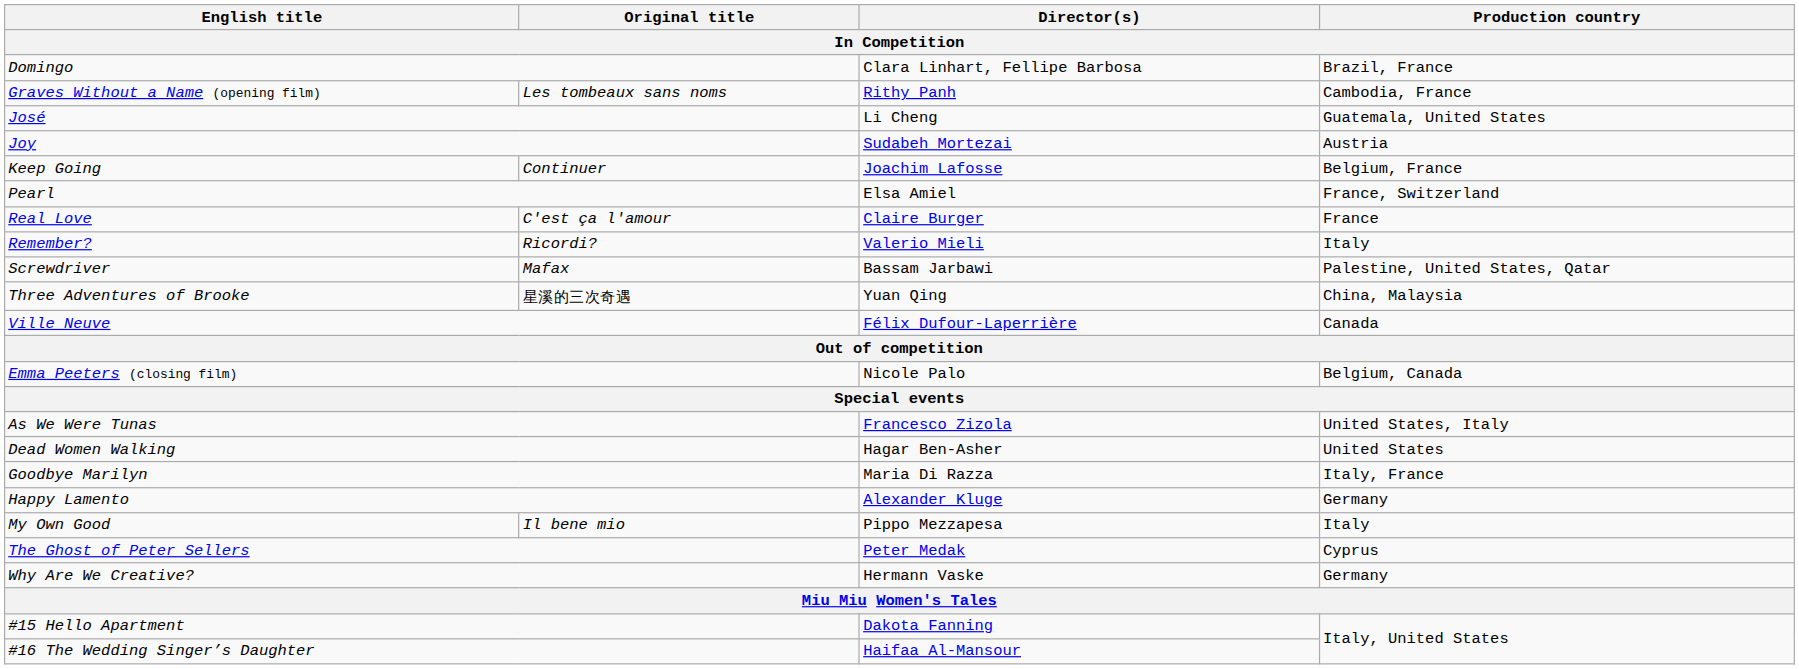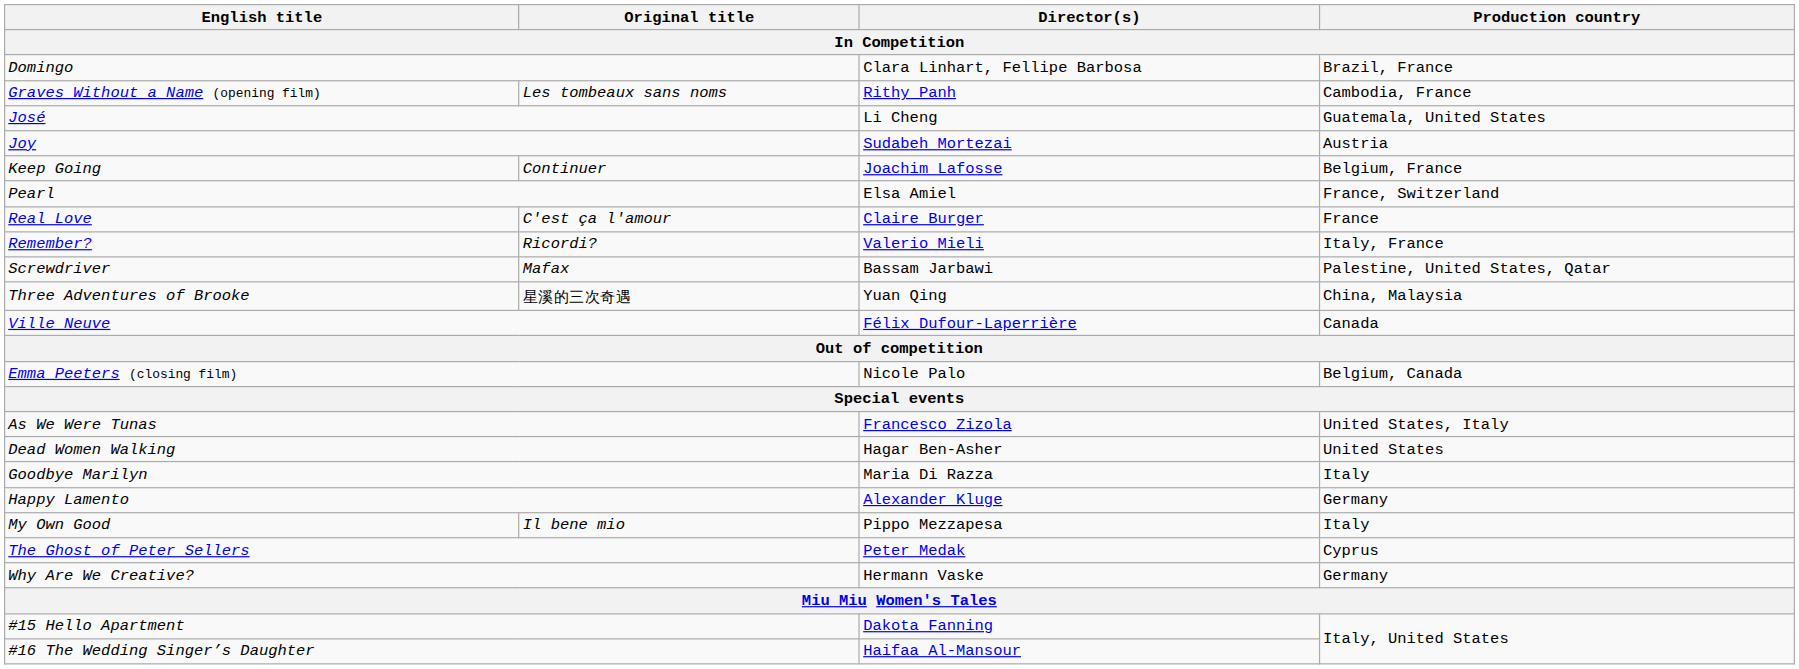 <table class="wikitable" style="width:95%; margin-top:2px; margin-bottom:0px">
 <tr>
 <th>English title</th>
 <th>Original title</th>
 <th>Director(s)</th>
 <th>Production country</th>
 </tr>
 <tr>
 <th colspan="4">In Competition</th>
 </tr>
 <tr>
 <td colspan=2><em>Domingo</em></td>
 <td>Clara Linhart, Fellipe Barbosa</td>
 <td>Brazil, France</td>
 </tr>
 <tr>
 <td><em><a href='#'>Graves Without a Name</a></em>  <small>(opening film)</small></td>
 <td><em>Les tombeaux sans noms</em></td>
 <td><a href='#'>Rithy Panh</a></td>
 <td>Cambodia, France</td>
 </tr>
 <tr>
 <td colspan=2><em><a href='#'>José</a></em></td>
 <td>Li Cheng</td>
 <td>Guatemala, United States</td>
 </tr>
 <tr>
 <td colspan=2><em><a href='#'>Joy</a></em></td>
 <td><a href='#'>Sudabeh Mortezai</a></td>
 <td>Austria</td>
 </tr>
 <tr>
 <td><em>Keep Going</em></td>
 <td><em>Continuer</em></td>
 <td><a href='#'>Joachim Lafosse</a></td>
 <td>Belgium, France</td>
 </tr>
 <tr>
 <td colspan=2><em>Pearl</em></td>
 <td>Elsa Amiel</td>
 <td>France, Switzerland</td>
 </tr>
 <tr>
 <td><em><a href='#'>Real Love</a></em></td>
 <td><em>C'est ça l'amour</em></td>
 <td><a href='#'>Claire Burger</a></td>
 <td>France</td>
 </tr>
 <tr>
 <td><em><a href='#'>Remember?</a></em></td>
 <td><em>Ricordi?</em></td>
 <td><a href='#'>Valerio Mieli</a></td>
-<td>Italy</td>
+<td>Italy, France</td>
 </tr>
 <tr>
 <td><em>Screwdriver</em></td>
 <td><em>Mafax</em></td>
 <td>Bassam Jarbawi</td>
 <td>Palestine, United States, Qatar</td>
 </tr>
 <tr>
 <td><em>Three Adventures of Brooke</em></td>
 <td>星溪的三次奇遇</td>
 <td>Yuan Qing</td>
 <td>China, Malaysia</td>
 </tr>
 <tr>
 <td colspan=2><em><a href='#'>Ville Neuve</a></em></td>
 <td><a href='#'>Félix Dufour-Laperrière</a></td>
 <td>Canada</td>
 </tr>
 <tr>
 <th colspan="4">Out of competition</th>
 </tr>
 <tr>
 <td colspan=2><em><a href='#'>Emma Peeters</a></em> <small>(closing film)</small></td>
 <td>Nicole Palo</td>
 <td>Belgium, Canada</td>
 </tr>
 <tr>
 <th colspan="4">Special events</th>
 </tr>
 <tr>
 <td colspan="2"><em>As We Were Tunas</em></td>
 <td><a href='#'>Francesco Zizola</a></td>
 <td>United States, Italy</td>
 </tr>
 <tr>
 <td colspan="2"><em>Dead Women Walking</em></td>
 <td>Hagar Ben-Asher</td>
 <td>United States</td>
 </tr>
 <tr>
 <td colspan="2"><em>Goodbye Marilyn</em></td>
 <td>Maria Di Razza</td>
-<td>Italy, France</td>
+<td>Italy</td>
 </tr>
 <tr>
 <td colspan="2"><em>Happy Lamento</em></td>
 <td><a href='#'>Alexander Kluge</a></td>
 <td>Germany</td>
 </tr>
 <tr>
 <td><em>My Own Good</em></td>
 <td><em>Il bene mio</em></td>
 <td>Pippo Mezzapesa</td>
 <td>Italy</td>
 </tr>
 <tr>
 <td colspan="2"><em><a href='#'>The Ghost of Peter Sellers</a></em></td>
 <td><a href='#'>Peter Medak</a></td>
 <td>Cyprus</td>
 </tr>
 <tr>
 <td colspan="2"><em>Why Are We Creative?</em></td>
 <td>Hermann Vaske</td>
 <td>Germany</td>
 </tr>
 <tr>
 <th colspan="4"><a href='#'>Miu Miu</a> <a href='#'>Women's Tales</a></th>
 </tr>
 <tr>
 <td colspan="2"><em>#15 Hello Apartment </em></td>
 <td><a href='#'>Dakota Fanning</a></td>
 <td rowspan="2">Italy, United States</td>
 </tr>
 <tr>
 <td colspan="2"><em>#16 The Wedding Singer’s Daughter</em></td>
 <td><a href='#'>Haifaa Al-Mansour</a></td>
 </tr>
 </table>
